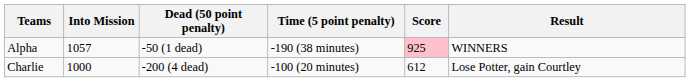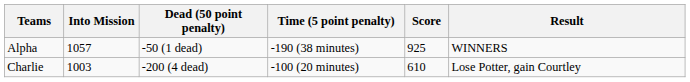 <table class="wikitable">
 <tr>
 <th width="70px">Teams</th>
 <th width="90px">Into Mission</th>
 <th width="160px">Dead (50 point penalty)</th>
 <th width="170px">Time (5 point penalty)</th>
 <th width="50px">Score</th>
 <th width="300px">Result</th>
 </tr>
 <tr>
 <td>Alpha</td>
 <td>1057</td>
 <td>-50 (1 dead)</td>
 <td>-190 (38 minutes)</td>
-<td style="background: pink;">925</td>
+<td>925</td>
 <td>WINNERS</td>
 </tr>
 <tr>
 <td>Charlie</td>
-<td>1000</td>
+<td>1003</td>
 <td>-200 (4 dead)</td>
 <td>-100 (20 minutes)</td>
-<td>612</td>
+<td>610</td>
 <td>Lose Potter, gain Courtley</td>
 </tr>
 </table>
